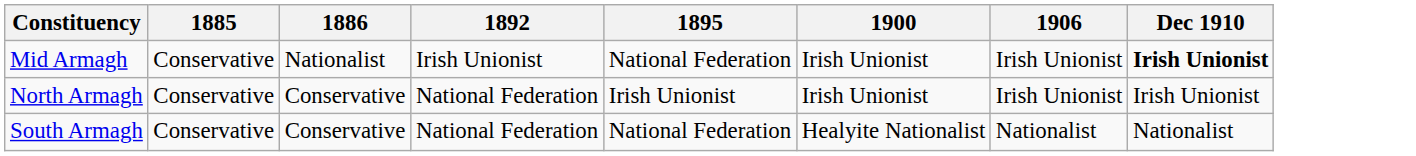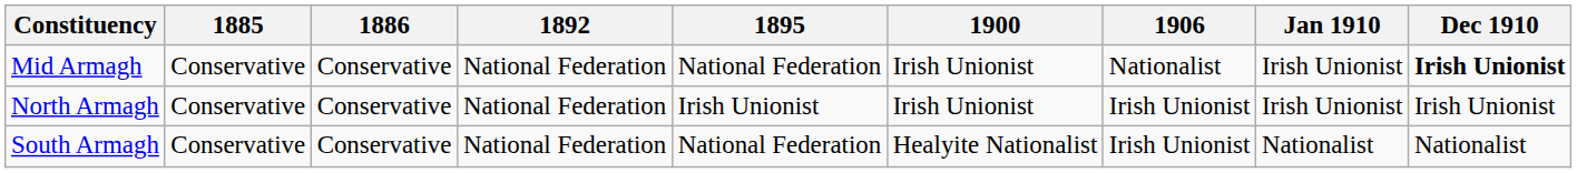 <table class="wikitable sortable">
 <tr>
 <th>Constituency</th>
 <th>1885</th>
 <th>1886</th>
 <th>1892</th>
 <th>1895</th>
 <th>1900</th>
 <th>1906</th>
+<th>Jan 1910</th>
 <th>Dec 1910</th>
 </tr>
 <tr>
 <td><a href='#'>Mid Armagh</a></td>
 <td bgcolor=>Conservative</td>
-<td bgcolor=>Nationalist</td>
-<td bgcolor=>Irish Unionist</td>
+<td bgcolor=>Conservative</td>
+<td bgcolor=>National Federation</td>
 <td bgcolor=>National Federation</td>
 <td bgcolor=>Irish Unionist</td>
+<td bgcolor=>Nationalist</td>
 <td bgcolor=>Irish Unionist</td>
 <td bgcolor=><strong>Irish Unionist</strong></td>
 </tr>
 <tr>
 <td><a href='#'>North Armagh</a></td>
 <td bgcolor=>Conservative</td>
 <td bgcolor=>Conservative</td>
 <td bgcolor=>National Federation</td>
 <td bgcolor=>Irish Unionist</td>
 <td bgcolor=>Irish Unionist</td>
 <td bgcolor=>Irish Unionist</td>
 <td bgcolor=>Irish Unionist</td>
+<td bgcolor=>Irish Unionist</td>
 </tr>
 <tr>
 <td><a href='#'>South Armagh</a></td>
 <td bgcolor=>Conservative</td>
 <td bgcolor=>Conservative</td>
 <td bgcolor=>National Federation</td>
 <td bgcolor=>National Federation</td>
 <td bgcolor=>Healyite Nationalist</td>
+<td bgcolor=>Irish Unionist</td>
 <td bgcolor=>Nationalist</td>
 <td bgcolor=>Nationalist</td>
 </tr>
 </table>
